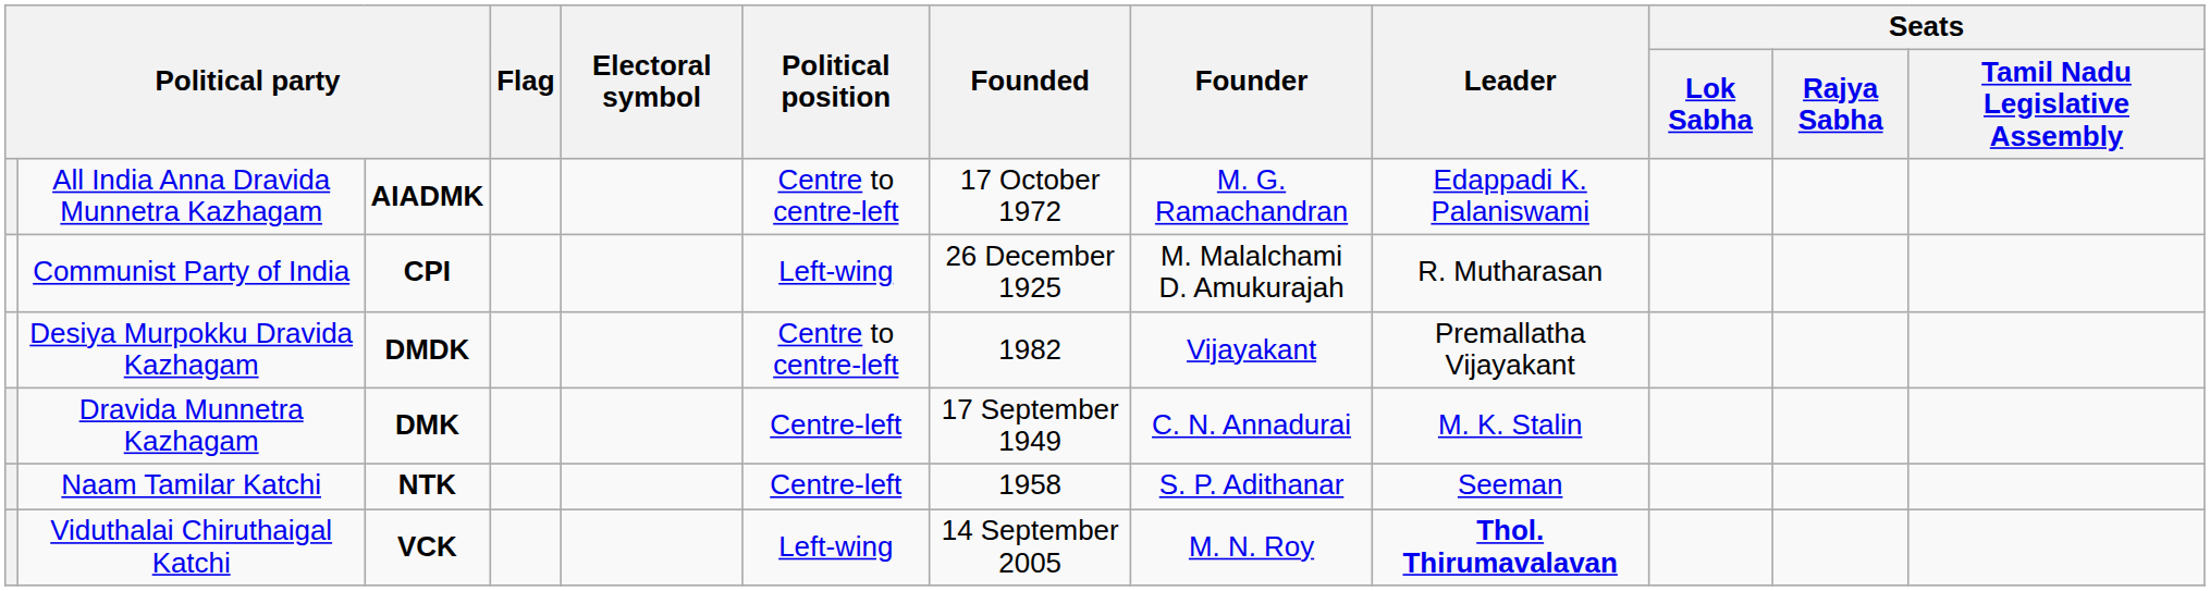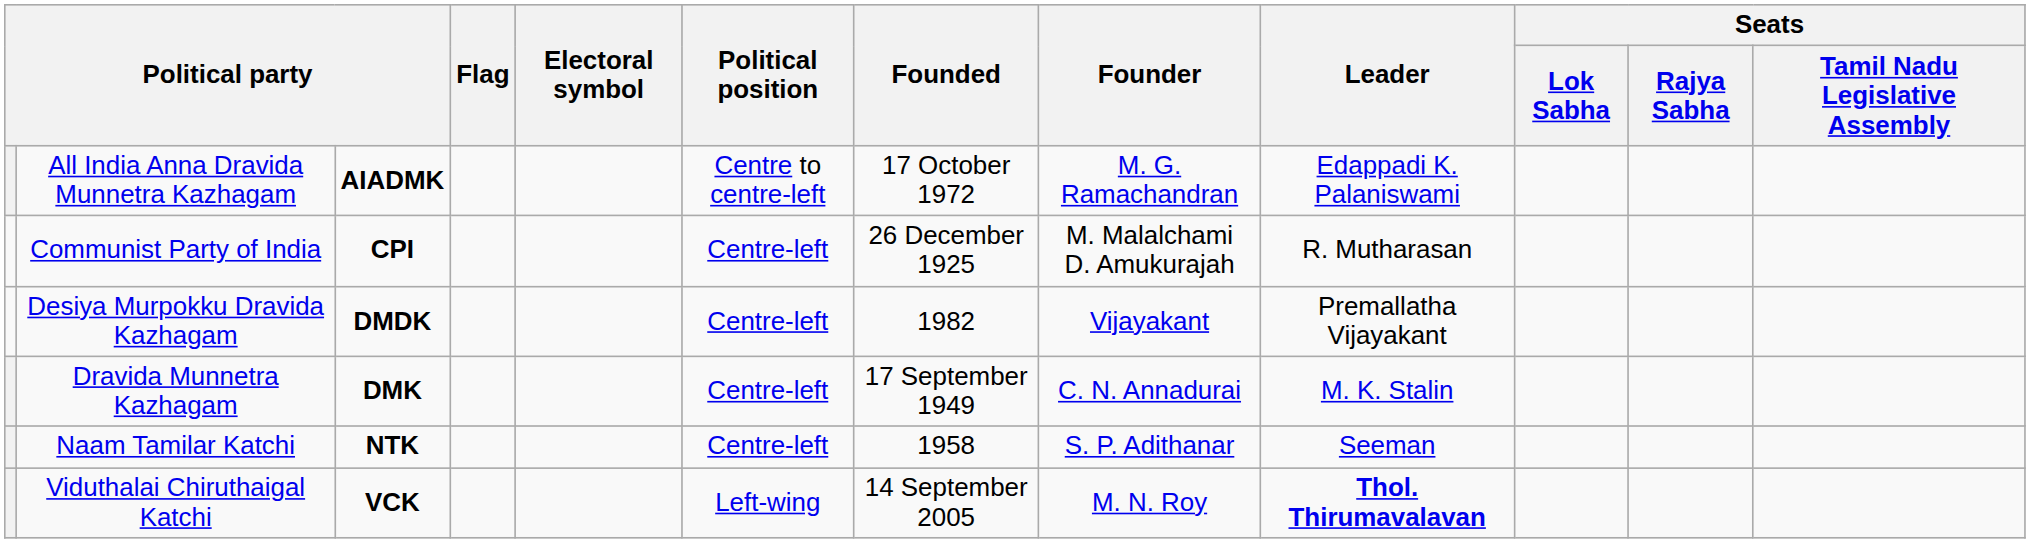 <table class="wikitable sortable" style="text-align:center;">
 <tr>
 <th colspan=3 rowspan=2>Political party</th>
 <th rowspan=2>Flag</th>
 <th rowspan=2>Electoral symbol</th>
 <th rowspan=2>Political position</th>
 <th rowspan=2>Founded</th>
 <th rowspan=2>Founder</th>
 <th rowspan=2>Leader</th>
 <th colspan=4>Seats</th>
 </tr>
 <tr>
 <th><a href='#'>Lok Sabha</a></th>
 <th><a href='#'>Rajya Sabha</a></th>
 <th><a href='#'>Tamil Nadu Legislative Assembly</a></th>
 </tr>
 <tr>
 <th></th>
 <td><a href='#'>All India Anna Dravida Munnetra Kazhagam</a></td>
 <td><strong>AIADMK</strong></td>
 <td></td>
 <td></td>
 <td><a href='#'>Centre</a> to <a href='#'>centre-left</a></td>
 <td>17 October 1972</td>
 <td><a href='#'>M. G. Ramachandran</a></td>
 <td><a href='#'>Edappadi K. Palaniswami</a></td>
 <td></td>
 <td></td>
 <td></td>
 </tr>
 <tr>
 <td></td>
 <td><a href='#'>Communist Party of India</a></td>
 <td><strong>CPI</strong></td>
 <td></td>
 <td></td>
-<td><a href='#'>Left-wing</a></td>
+<td><a href='#'>Centre-left</a></td>
 <td>26 December 1925</td>
 <td>M. Malalchami<br>D. Amukurajah</td>
 <td>R. Mutharasan</td>
 <td></td>
 <td></td>
 <td></td>
 </tr>
 <tr>
 <td></td>
 <td><a href='#'>Desiya Murpokku Dravida Kazhagam</a></td>
 <td><strong>DMDK</strong></td>
 <td></td>
 <td></td>
-<td><a href='#'>Centre</a> to <a href='#'>centre-left</a></td>
+<td><a href='#'>Centre-left</a></td>
 <td>1982</td>
 <td><a href='#'>Vijayakant</a></td>
 <td>Premallatha Vijayakant</td>
 <td></td>
 <td></td>
 <td></td>
 </tr>
 <tr>
 <th></th>
 <td><a href='#'>Dravida Munnetra Kazhagam</a></td>
 <td><strong>DMK</strong></td>
 <td></td>
 <td></td>
 <td><a href='#'>Centre-left</a></td>
 <td>17 September 1949</td>
 <td><a href='#'>C. N. Annadurai</a></td>
 <td><a href='#'>M. K. Stalin</a></td>
 <td></td>
 <td></td>
 <td></td>
 </tr>
 <tr>
 <th></th>
 <td><a href='#'>Naam Tamilar Katchi</a></td>
 <td><strong>NTK</strong></td>
 <td></td>
 <td></td>
 <td><a href='#'>Centre-left</a></td>
 <td>1958</td>
 <td><a href='#'>S. P. Adithanar</a></td>
 <td><a href='#'>Seeman</a></td>
 <td></td>
 <td></td>
 <td></td>
 </tr>
 <tr>
 <th></th>
 <td><a href='#'>Viduthalai Chiruthaigal Katchi</a></td>
 <td><strong>VCK</strong></td>
 <td></td>
 <td></td>
 <td><a href='#'>Left-wing</a></td>
 <td>14 September 2005</td>
 <td><a href='#'>M. N. Roy</a></td>
 <td><strong><a href='#'>Thol. Thirumavalavan</a></strong></td>
 <td></td>
 <td></td>
 <td></td>
 </tr>
 </table>
